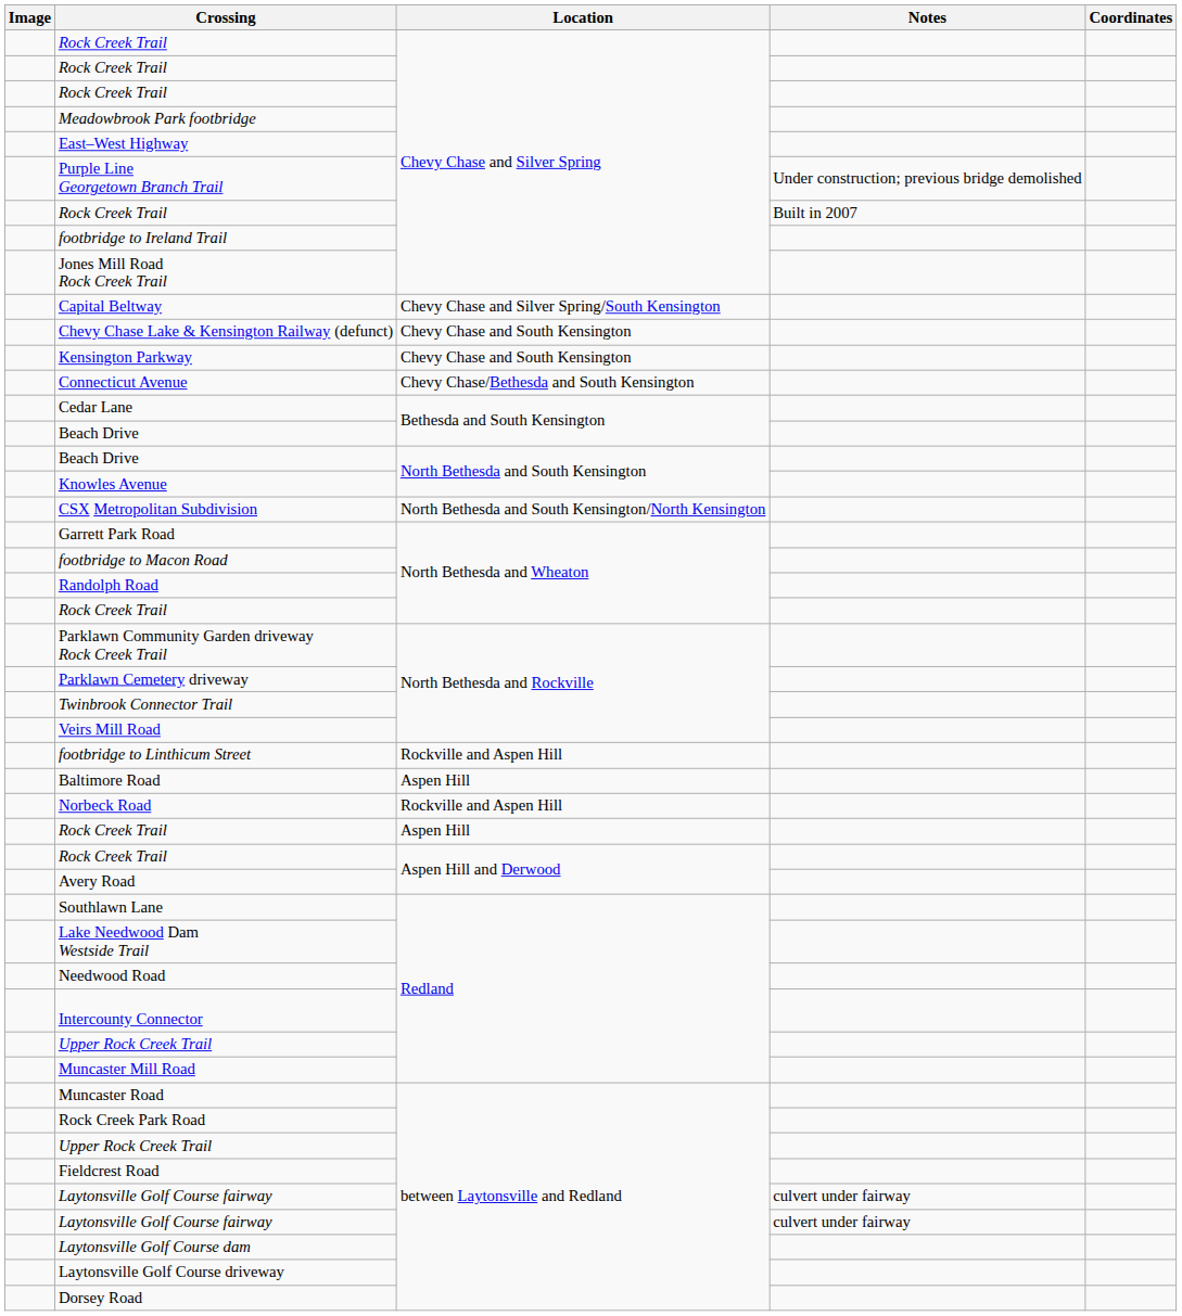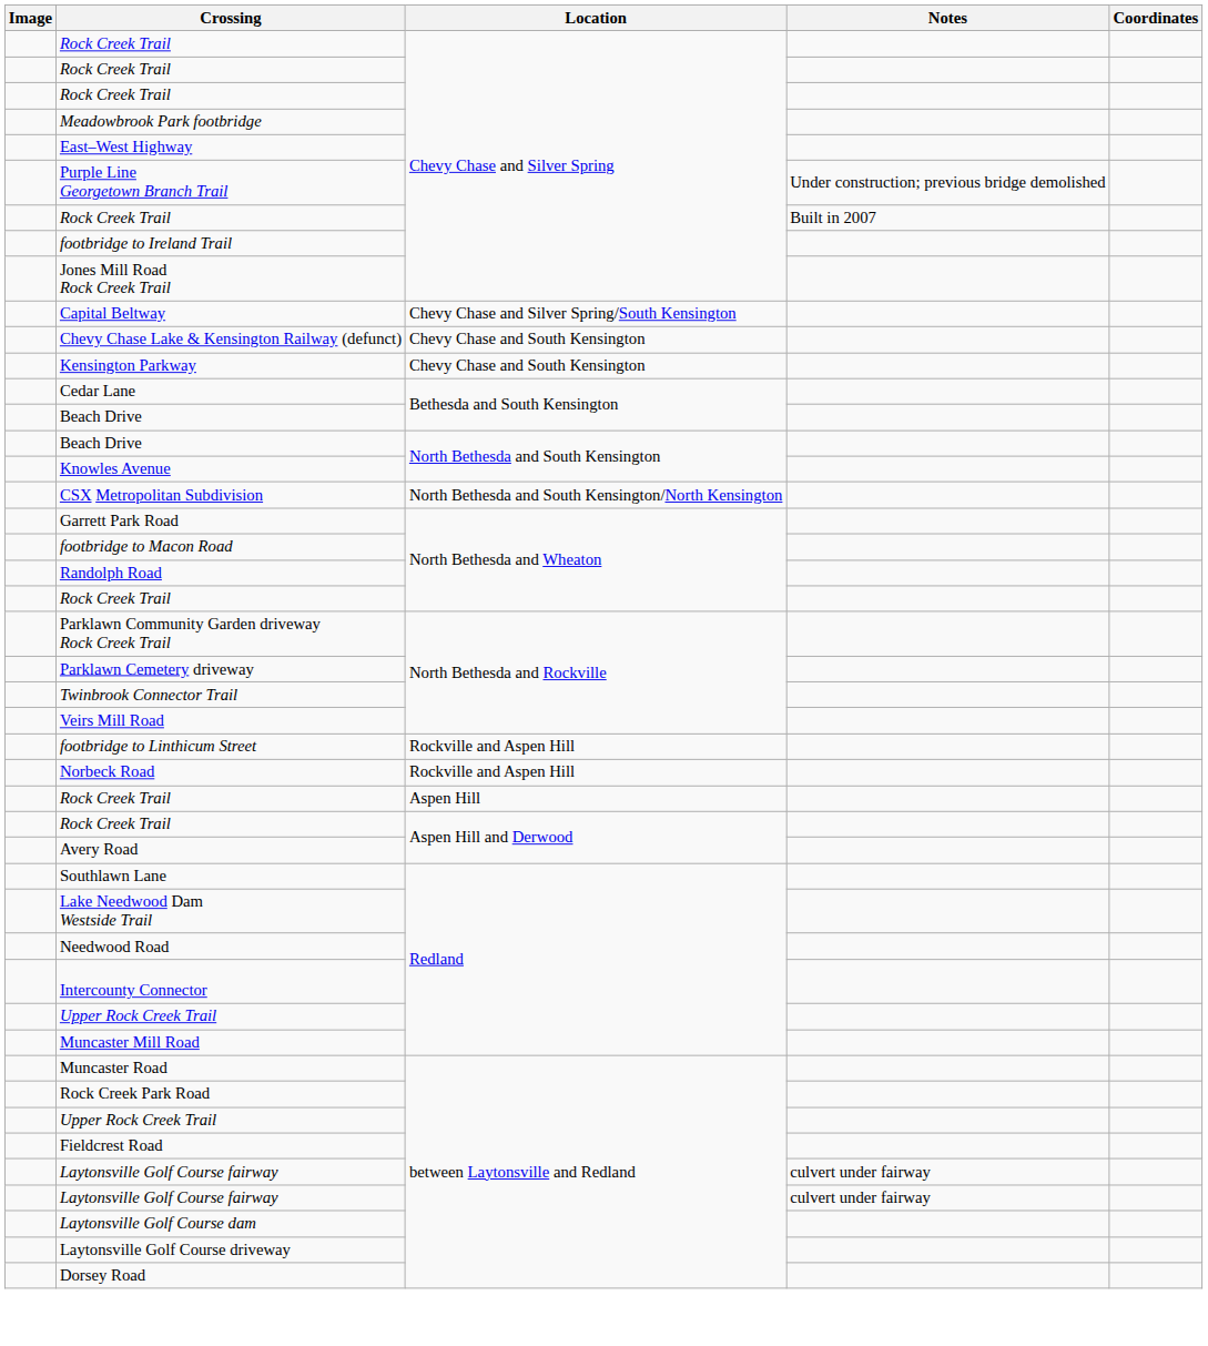 <table class="wikitable">
 <tr>
 <th>Image</th>
 <th>Crossing</th>
 <th>Location</th>
 <th>Notes</th>
 <th>Coordinates</th>
 </tr>
 <tr>
 <td></td>
 <td><em><a href='#'>Rock Creek Trail</a></em></td>
 <td rowspan=9><a href='#'>Chevy Chase</a> and <a href='#'>Silver Spring</a></td>
 <td></td>
 <td></td>
 </tr>
 <tr>
 <td></td>
 <td><em>Rock Creek Trail</em></td>
 <td></td>
 <td></td>
 </tr>
 <tr>
 <td></td>
 <td><em>Rock Creek Trail</em></td>
 <td></td>
 <td></td>
 </tr>
 <tr>
 <td></td>
 <td><em>Meadowbrook Park footbridge</em></td>
 <td></td>
 <td></td>
 </tr>
 <tr>
 <td></td>
 <td> <a href='#'>East–West Highway</a></td>
 <td></td>
 <td></td>
 </tr>
 <tr>
 <td></td>
 <td><a href='#'>Purple Line</a><br><a href='#'><em>Georgetown Branch Trail</em></a></td>
 <td>Under construction; previous bridge demolished</td>
 <td></td>
 </tr>
 <tr>
 <td></td>
 <td><em>Rock Creek Trail</em></td>
 <td>Built in 2007</td>
 <td></td>
 </tr>
 <tr>
 <td></td>
 <td><em>footbridge to Ireland Trail</em></td>
 <td></td>
 <td></td>
 </tr>
 <tr>
 <td></td>
 <td>Jones Mill Road<br><em>Rock Creek Trail</em></td>
 <td></td>
 <td></td>
 </tr>
 <tr>
 <td></td>
 <td> <a href='#'>Capital Beltway</a></td>
 <td>Chevy Chase and Silver Spring/<a href='#'>South Kensington</a></td>
 <td></td>
 <td></td>
 </tr>
 <tr>
 <td></td>
 <td><a href='#'>Chevy Chase Lake & Kensington Railway</a> (defunct)</td>
 <td>Chevy Chase and South Kensington</td>
 <td></td>
 <td></td>
 </tr>
 <tr>
 <td></td>
 <td><a href='#'>Kensington Parkway</a></td>
 <td>Chevy Chase and South Kensington</td>
-<td></td>
-<td></td>
-</tr>
-<tr>
-<td></td>
-<td> <a href='#'>Connecticut Avenue</a></td>
-<td>Chevy Chase/<a href='#'>Bethesda</a> and South Kensington</td>
 <td></td>
 <td></td>
 </tr>
 <tr>
 <td></td>
 <td>Cedar Lane</td>
 <td rowspan=2>Bethesda and South Kensington</td>
 <td></td>
 <td></td>
 </tr>
 <tr>
 <td></td>
 <td>Beach Drive</td>
 <td></td>
 <td></td>
 </tr>
 <tr>
 <td></td>
 <td>Beach Drive</td>
 <td rowspan=2><a href='#'>North Bethesda</a> and South Kensington</td>
 <td></td>
 <td></td>
 </tr>
 <tr>
 <td></td>
 <td> <a href='#'>Knowles Avenue</a></td>
 <td></td>
 <td></td>
 </tr>
 <tr>
 <td></td>
 <td><a href='#'>CSX</a> <a href='#'>Metropolitan Subdivision</a></td>
 <td>North Bethesda and South Kensington/<a href='#'>North Kensington</a></td>
 <td></td>
 <td></td>
 </tr>
 <tr>
 <td></td>
 <td>Garrett Park Road</td>
 <td rowspan=4>North Bethesda and <a href='#'>Wheaton</a></td>
 <td></td>
 <td></td>
 </tr>
 <tr>
 <td></td>
 <td><em>footbridge to Macon Road</em></td>
 <td></td>
 <td></td>
 </tr>
 <tr>
 <td></td>
 <td><a href='#'>Randolph Road</a></td>
 <td></td>
 <td></td>
 </tr>
 <tr>
 <td></td>
 <td><em>Rock Creek Trail</em></td>
 <td></td>
 <td></td>
 </tr>
 <tr>
 <td></td>
 <td>Parklawn Community Garden driveway<br><em>Rock Creek Trail</em></td>
 <td rowspan="4">North Bethesda and <a href='#'>Rockville</a></td>
 <td></td>
 <td></td>
 </tr>
 <tr>
 <td></td>
 <td><a href='#'>Parklawn Cemetery</a> driveway</td>
 <td></td>
 <td></td>
 </tr>
 <tr>
 <td></td>
 <td><em>Twinbrook Connector Trail</em></td>
 <td></td>
 <td></td>
 </tr>
 <tr>
 <td></td>
 <td> <a href='#'>Veirs Mill Road</a></td>
 <td></td>
 <td></td>
 </tr>
 <tr>
 <td></td>
 <td><em>footbridge to Linthicum Street</em></td>
 <td>Rockville and Aspen Hill</td>
-<td></td>
-<td></td>
-</tr>
-<tr>
-<td></td>
-<td>Baltimore Road</td>
-<td>Aspen Hill</td>
 <td></td>
 <td></td>
 </tr>
 <tr>
 <td></td>
 <td> <a href='#'>Norbeck Road</a></td>
 <td>Rockville and Aspen Hill</td>
 <td></td>
 <td></td>
 </tr>
 <tr>
 <td></td>
 <td><em>Rock Creek Trail</em></td>
 <td>Aspen Hill</td>
 <td></td>
 <td></td>
 </tr>
 <tr>
 <td></td>
 <td><em>Rock Creek Trail</em></td>
 <td rowspan=2>Aspen Hill and <a href='#'>Derwood</a></td>
 <td></td>
 <td></td>
 </tr>
 <tr>
 <td></td>
 <td>Avery Road</td>
 <td></td>
 <td></td>
 </tr>
 <tr>
 <td></td>
 <td>Southlawn Lane</td>
 <td rowspan="6"><a href='#'>Redland</a></td>
 <td></td>
 <td></td>
 </tr>
 <tr>
 <td></td>
 <td><a href='#'>Lake Needwood</a> Dam<br><em>Westside Trail</em></td>
 <td></td>
 <td></td>
 </tr>
 <tr>
 <td></td>
 <td>Needwood Road</td>
 <td></td>
 <td></td>
 </tr>
 <tr>
 <td></td>
 <td><br> <a href='#'>Intercounty Connector</a></td>
 <td></td>
 <td></td>
 </tr>
 <tr>
 <td></td>
 <td><em><a href='#'>Upper Rock Creek Trail</a></em></td>
 <td></td>
 <td></td>
 </tr>
 <tr>
 <td></td>
 <td> <a href='#'>Muncaster Mill Road</a></td>
 <td></td>
 <td></td>
 </tr>
 <tr>
 <td></td>
 <td>Muncaster Road</td>
 <td rowspan="9">between <a href='#'>Laytonsville</a> and Redland</td>
 <td></td>
 <td></td>
 </tr>
 <tr>
 <td></td>
 <td>Rock Creek Park Road</td>
 <td></td>
 <td></td>
 </tr>
 <tr>
 <td></td>
 <td><em>Upper Rock Creek Trail</em></td>
 <td></td>
 <td></td>
 </tr>
 <tr>
 <td></td>
 <td>Fieldcrest Road</td>
 <td></td>
 <td></td>
 </tr>
 <tr>
 <td></td>
 <td><em>Laytonsville Golf Course fairway</em></td>
 <td>culvert under fairway</td>
 <td></td>
 </tr>
 <tr>
 <td></td>
 <td><em>Laytonsville Golf Course fairway</em></td>
 <td>culvert under fairway</td>
 <td></td>
 </tr>
 <tr>
 <td></td>
 <td><em>Laytonsville Golf Course dam</em></td>
 <td></td>
 <td></td>
 </tr>
 <tr>
 <td></td>
 <td>Laytonsville Golf Course driveway</td>
 <td></td>
 <td></td>
 </tr>
 <tr>
 <td></td>
 <td>Dorsey Road</td>
 <td></td>
 <td></td>
 </tr>
 </table>
